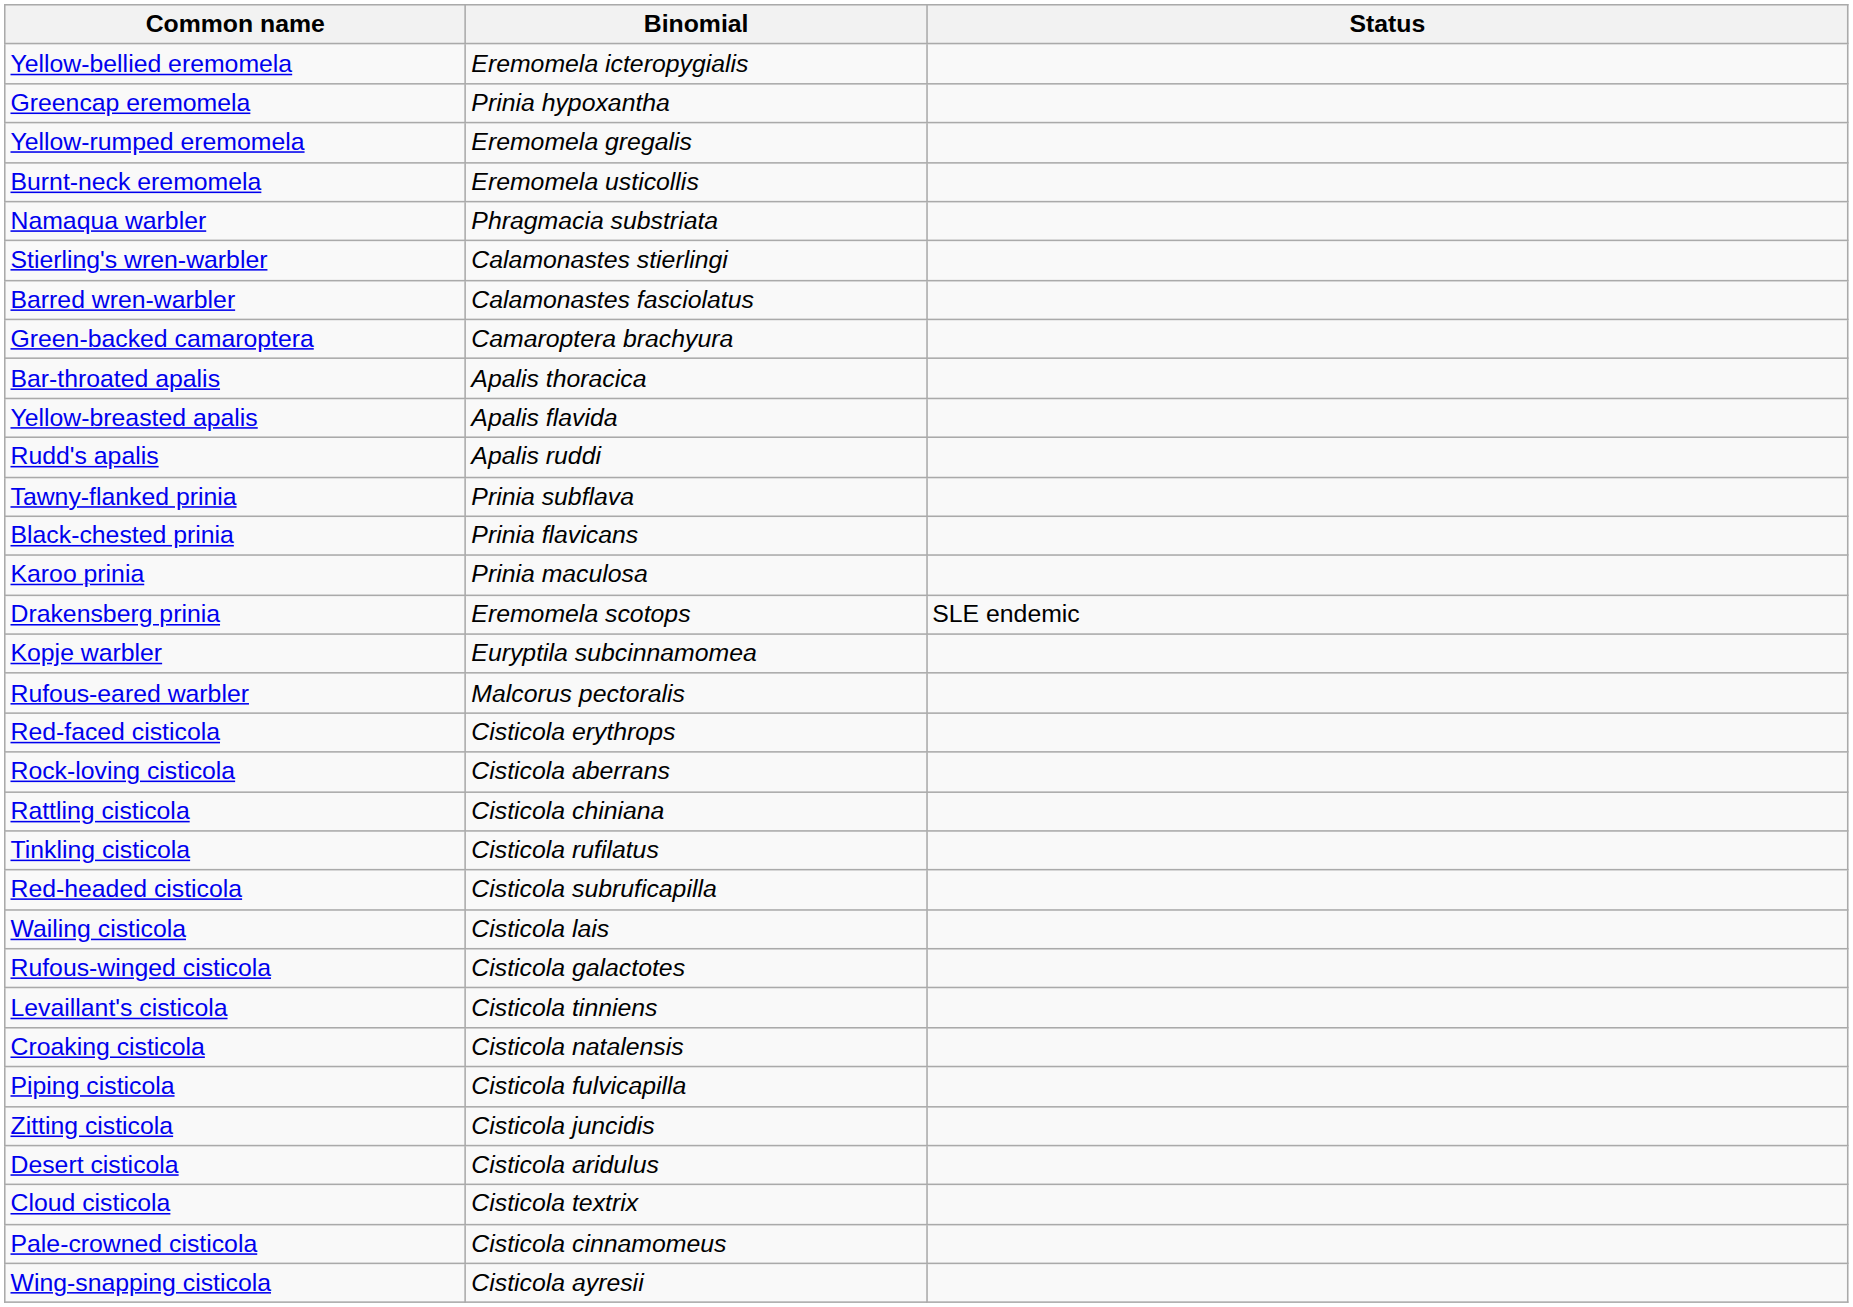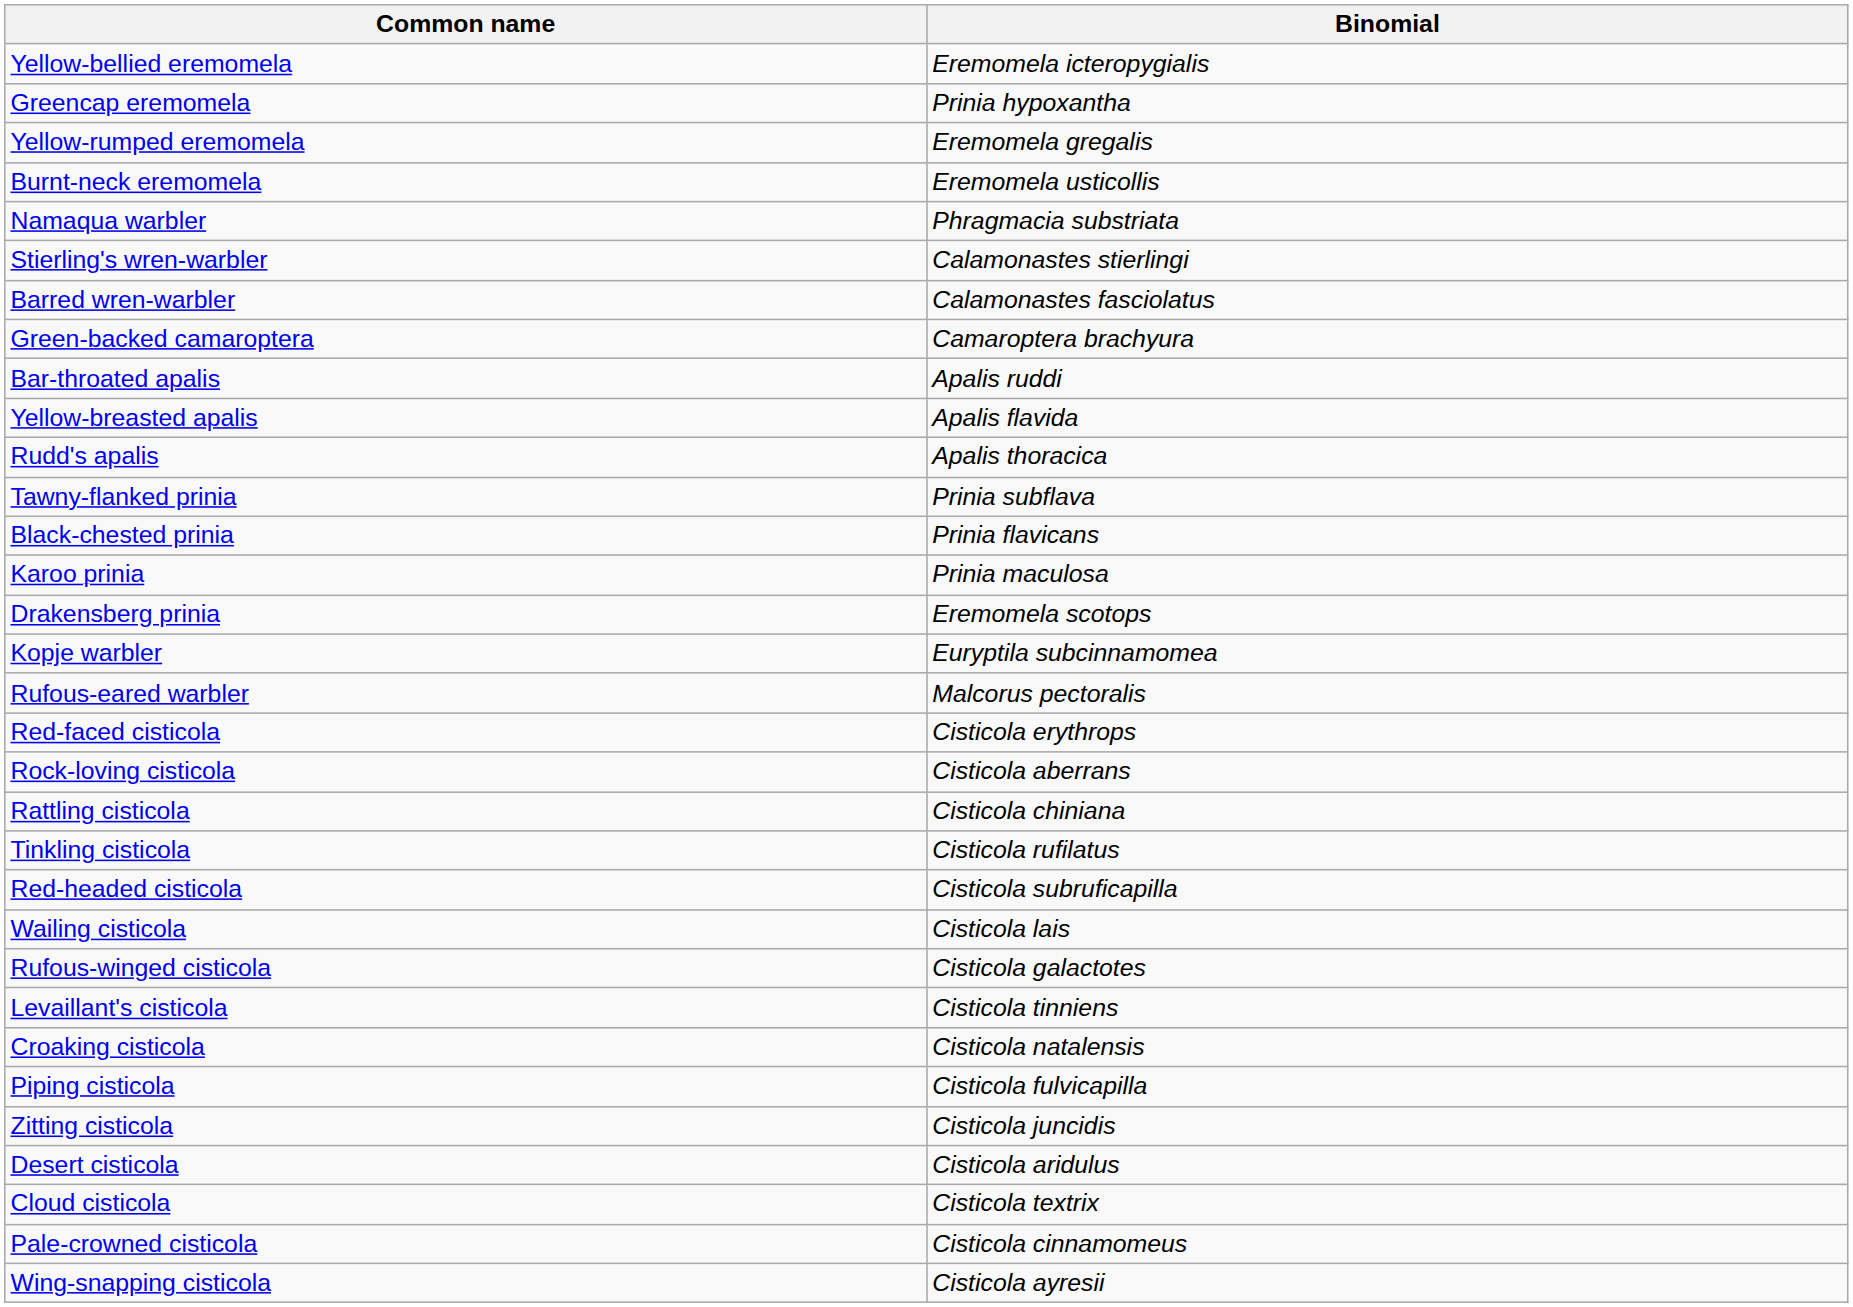 <table width=60% class="wikitable">
 <tr>
 <th width=25%>Common name</th>
 <th width=25%>Binomial</th>
-<th width=50%>Status</th>
 </tr>
 <tr>
 <td><a href='#'>Yellow-bellied eremomela</a></td>
 <td><em>Eremomela icteropygialis</em></td>
-<td></td>
 </tr>
 <tr>
 <td><a href='#'>Greencap eremomela</a></td>
 <td><em>Prinia hypoxantha</em></td>
-<td></td>
 </tr>
 <tr>
 <td><a href='#'>Yellow-rumped eremomela</a></td>
 <td><em>Eremomela gregalis</em></td>
-<td></td>
 </tr>
 <tr>
 <td><a href='#'>Burnt-neck eremomela</a></td>
 <td><em>Eremomela usticollis</em></td>
-<td></td>
 </tr>
 <tr>
 <td><a href='#'>Namaqua warbler</a></td>
 <td><em>Phragmacia substriata</em></td>
-<td></td>
 </tr>
 <tr>
 <td><a href='#'>Stierling's wren-warbler</a></td>
 <td><em>Calamonastes stierlingi</em></td>
-<td></td>
 </tr>
 <tr>
 <td><a href='#'>Barred wren-warbler</a></td>
 <td><em>Calamonastes fasciolatus</em></td>
-<td></td>
 </tr>
 <tr>
 <td><a href='#'>Green-backed camaroptera</a></td>
 <td><em>Camaroptera brachyura</em></td>
-<td></td>
 </tr>
 <tr>
 <td><a href='#'>Bar-throated apalis</a></td>
-<td><em>Apalis thoracica</em></td>
-<td></td>
+<td><em>Apalis ruddi</em></td>
 </tr>
 <tr>
 <td><a href='#'>Yellow-breasted apalis</a></td>
 <td><em>Apalis flavida</em></td>
-<td></td>
 </tr>
 <tr>
 <td><a href='#'>Rudd's apalis</a></td>
-<td><em>Apalis ruddi</em></td>
-<td></td>
+<td><em>Apalis thoracica</em></td>
 </tr>
 <tr>
 <td><a href='#'>Tawny-flanked prinia</a></td>
 <td><em>Prinia subflava</em></td>
-<td></td>
 </tr>
 <tr>
 <td><a href='#'>Black-chested prinia</a></td>
 <td><em>Prinia flavicans</em></td>
-<td></td>
 </tr>
 <tr>
 <td><a href='#'>Karoo prinia</a></td>
 <td><em>Prinia maculosa</em></td>
-<td></td>
 </tr>
 <tr>
 <td><a href='#'>Drakensberg prinia</a></td>
 <td><em>Eremomela scotops</em></td>
-<td>SLE endemic</td>
 </tr>
 <tr>
 <td><a href='#'>Kopje warbler</a></td>
 <td><em>Euryptila subcinnamomea</em></td>
-<td></td>
 </tr>
 <tr>
 <td><a href='#'>Rufous-eared warbler</a></td>
 <td><em>Malcorus pectoralis</em></td>
-<td></td>
 </tr>
 <tr>
 <td><a href='#'>Red-faced cisticola</a></td>
 <td><em>Cisticola erythrops</em></td>
-<td></td>
 </tr>
 <tr>
 <td><a href='#'>Rock-loving cisticola</a></td>
 <td><em>Cisticola aberrans</em></td>
-<td></td>
 </tr>
 <tr>
 <td><a href='#'>Rattling cisticola</a></td>
 <td><em>Cisticola chiniana</em></td>
-<td></td>
 </tr>
 <tr>
 <td><a href='#'>Tinkling cisticola</a></td>
 <td><em>Cisticola rufilatus</em></td>
-<td></td>
 </tr>
 <tr>
 <td><a href='#'>Red-headed cisticola</a></td>
 <td><em>Cisticola subruficapilla</em></td>
-<td></td>
 </tr>
 <tr>
 <td><a href='#'>Wailing cisticola</a></td>
 <td><em>Cisticola lais</em></td>
-<td></td>
 </tr>
 <tr>
 <td><a href='#'>Rufous-winged cisticola</a></td>
 <td><em>Cisticola galactotes</em></td>
-<td></td>
 </tr>
 <tr>
 <td><a href='#'>Levaillant's cisticola</a></td>
 <td><em>Cisticola tinniens</em></td>
-<td></td>
 </tr>
 <tr>
 <td><a href='#'>Croaking cisticola</a></td>
 <td><em>Cisticola natalensis</em></td>
-<td></td>
 </tr>
 <tr>
 <td><a href='#'>Piping cisticola</a></td>
 <td><em>Cisticola fulvicapilla</em></td>
-<td></td>
 </tr>
 <tr>
 <td><a href='#'>Zitting cisticola</a></td>
 <td><em>Cisticola juncidis</em></td>
-<td></td>
 </tr>
 <tr>
 <td><a href='#'>Desert cisticola</a></td>
 <td><em>Cisticola aridulus</em></td>
-<td></td>
 </tr>
 <tr>
 <td><a href='#'>Cloud cisticola</a></td>
 <td><em>Cisticola textrix</em></td>
-<td></td>
 </tr>
 <tr>
 <td><a href='#'>Pale-crowned cisticola</a></td>
 <td><em>Cisticola cinnamomeus</em></td>
-<td></td>
 </tr>
 <tr>
 <td><a href='#'>Wing-snapping cisticola</a></td>
 <td><em>Cisticola ayresii</em></td>
-<td></td>
 </tr>
 </table>
